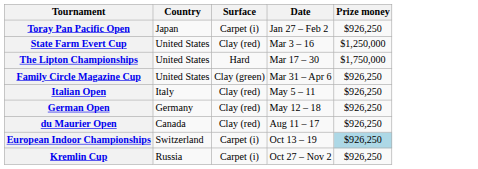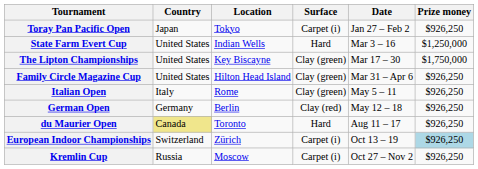 <table class="wikitable plainrowheaders nowrap">
 <tr>
 <th scope="col">Tournament</th>
 <th scope="col">Country</th>
+<th scope="col">Location</th>
 <th scope="col">Surface</th>
 <th scope="col">Date</th>
 <th scope="col">Prize money</th>
 </tr>
 <tr>
 <th scope="row"><a href='#'>Toray Pan Pacific Open</a></th>
 <td>Japan</td>
+<td><a href='#'>Tokyo</a></td>
 <td align="center">Carpet (i)</td>
 <td>Jan 27 – Feb 2</td>
 <td align="center">$926,250</td>
 </tr>
 <tr>
 <th scope="row"><a href='#'>State Farm Evert Cup</a></th>
 <td>United States</td>
-<td align="center">Clay (red)</td>
+<td><a href='#'>Indian Wells</a></td>
+<td align="center">Hard</td>
 <td>Mar 3 – 16</td>
 <td align="center">$1,250,000</td>
 </tr>
 <tr>
 <th scope="row"><a href='#'>The Lipton Championships</a></th>
 <td>United States</td>
-<td align="center">Hard</td>
+<td><a href='#'>Key Biscayne</a></td>
+<td align="center">Clay (green)</td>
 <td>Mar 17 – 30</td>
 <td align="center">$1,750,000</td>
 </tr>
 <tr>
 <th scope="row"><a href='#'>Family Circle Magazine Cup</a></th>
 <td>United States</td>
+<td><a href='#'>Hilton Head Island</a></td>
 <td align="center">Clay (green)</td>
 <td>Mar 31 – Apr 6</td>
 <td align="center">$926,250</td>
 </tr>
 <tr>
 <th scope="row"><a href='#'>Italian Open</a></th>
 <td>Italy</td>
-<td align="center">Clay (red)</td>
+<td><a href='#'>Rome</a></td>
+<td align="center">Clay (green)</td>
 <td>May 5 – 11</td>
 <td align="center">$926,250</td>
 </tr>
 <tr>
 <th scope="row"><a href='#'>German Open</a></th>
 <td>Germany</td>
+<td><a href='#'>Berlin</a></td>
 <td align="center">Clay (red)</td>
 <td>May 12 – 18</td>
 <td align="center">$926,250</td>
 </tr>
 <tr>
 <th scope="row"><a href='#'>du Maurier Open</a></th>
-<td>Canada</td>
-<td align="center">Clay (red)</td>
+<td style="background: khaki;">Canada</td>
+<td><a href='#'>Toronto</a></td>
+<td align="center">Hard</td>
 <td>Aug 11 – 17</td>
 <td align="center">$926,250</td>
 </tr>
 <tr>
 <th scope="row"><a href='#'>European Indoor Championships</a></th>
 <td>Switzerland</td>
+<td><a href='#'>Zürich</a></td>
 <td align="center">Carpet (i)</td>
 <td>Oct 13 – 19</td>
 <td align="center" style="background: lightblue;">$926,250</td>
 </tr>
 <tr>
 <th scope="row"><a href='#'>Kremlin Cup</a></th>
 <td>Russia</td>
+<td><a href='#'>Moscow</a></td>
 <td align="center">Carpet (i)</td>
 <td>Oct 27 – Nov 2</td>
 <td align="center">$926,250</td>
 </tr>
 </table>
